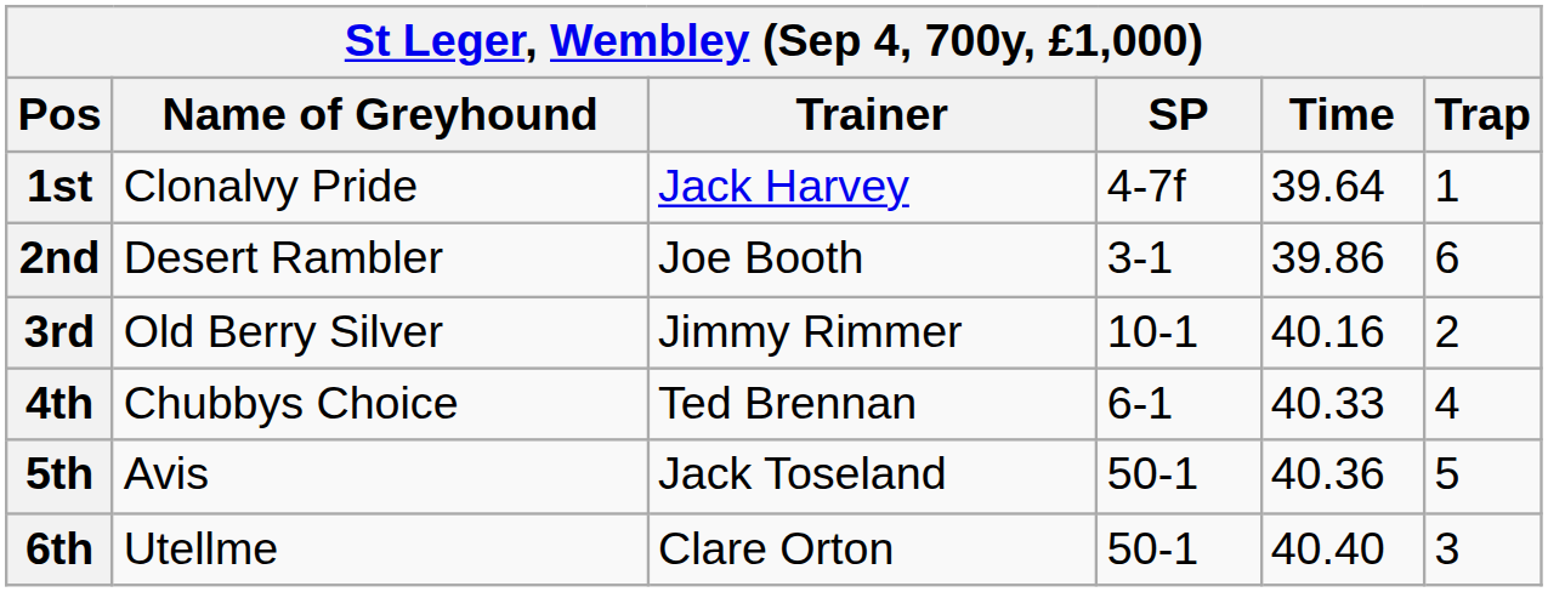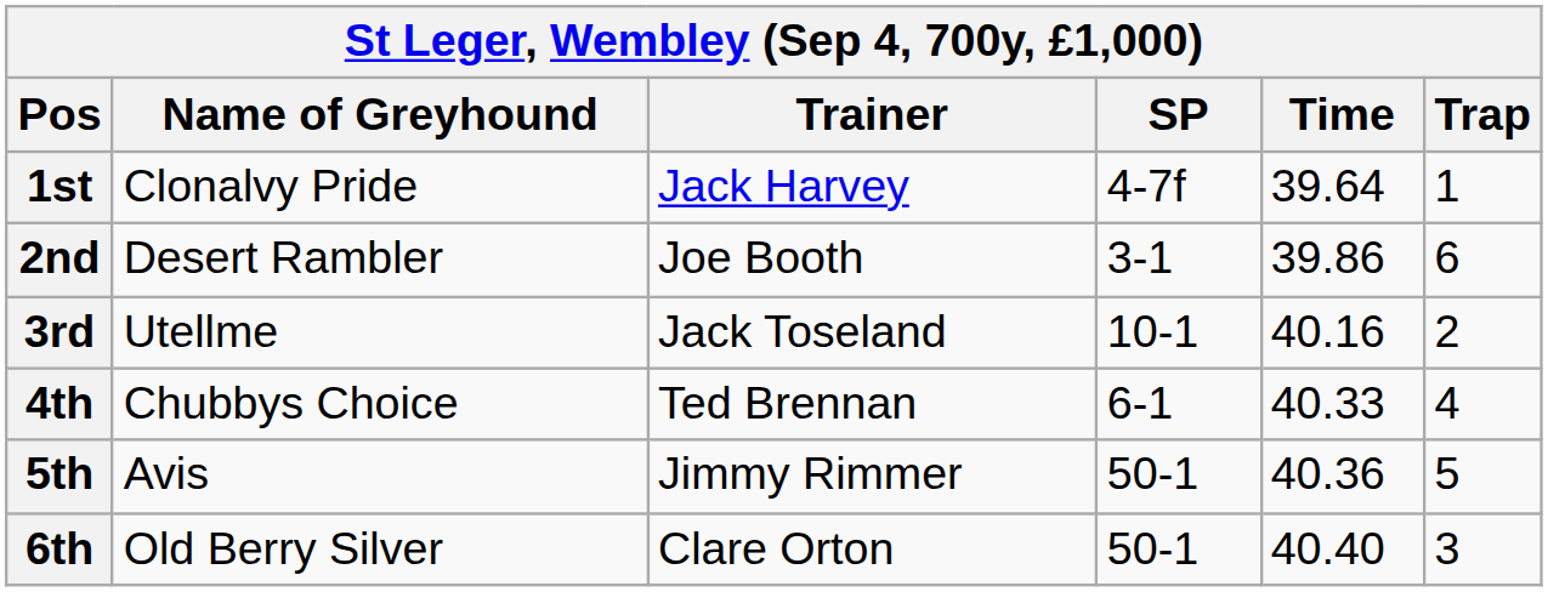 <table class="wikitable">
 <tr>
 <th colspan="6"><a href='#'>St Leger</a>, <a href='#'>Wembley</a> (Sep 4, 700y, £1,000)</th>
 </tr>
 <tr>
 <th width=30>Pos</th>
 <th width=180>Name of Greyhound</th>
 <th width=150>Trainer</th>
 <th width=50>SP</th>
 <th width=50>Time</th>
 <th width=30>Trap</th>
 </tr>
 <tr>
 <th>1st</th>
 <td>Clonalvy Pride</td>
 <td><a href='#'>Jack Harvey</a></td>
 <td>4-7f</td>
 <td>39.64</td>
 <td>1</td>
 </tr>
 <tr>
 <th>2nd</th>
 <td>Desert Rambler</td>
 <td>Joe Booth</td>
 <td>3-1</td>
 <td>39.86</td>
 <td>6</td>
 </tr>
 <tr>
 <th>3rd</th>
-<td>Old Berry Silver</td>
-<td>Jimmy Rimmer</td>
+<td>Utellme</td>
+<td>Jack Toseland</td>
 <td>10-1</td>
 <td>40.16</td>
 <td>2</td>
 </tr>
 <tr>
 <th>4th</th>
 <td>Chubbys Choice</td>
 <td>Ted Brennan</td>
 <td>6-1</td>
 <td>40.33</td>
 <td>4</td>
 </tr>
 <tr>
 <th>5th</th>
 <td>Avis</td>
-<td>Jack Toseland</td>
+<td>Jimmy Rimmer</td>
 <td>50-1</td>
 <td>40.36</td>
 <td>5</td>
 </tr>
 <tr>
 <th>6th</th>
-<td>Utellme</td>
+<td>Old Berry Silver</td>
 <td>Clare Orton</td>
 <td>50-1</td>
 <td>40.40</td>
 <td>3</td>
 </tr>
 </table>
